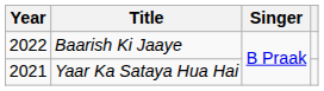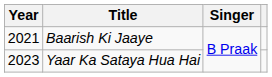 <table class="wikitable plainrowheaders sortable">
 <tr>
 <th scope="col">Year</th>
 <th scope="col">Title</th>
 <th scope="col">Singer</th>
 <th scope="col" class="unsortable"></th>
 </tr>
 <tr>
-<td>2022</td>
+<td>2021</td>
 <td><em>Baarish Ki Jaaye</em></td>
 <td rowspan="2"><a href='#'>B Praak</a></td>
 <td></td>
 </tr>
 <tr>
-<td>2021</td>
+<td>2023</td>
 <td><em>Yaar Ka Sataya Hua Hai</em></td>
 <td></td>
 </tr>
 </table>
